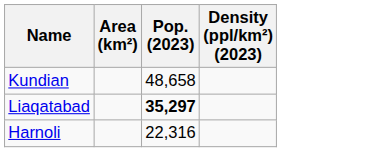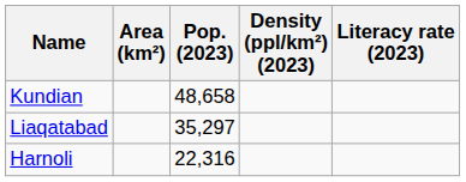 <table class="wikitable sortable static-row-numbers static-row-header-hash">
 <tr>
 <th>Name</th>
 <th>Area<br>(km²)</th>
 <th>Pop.<br>(2023)</th>
 <th>Density<br>(ppl/km²)<br>(2023)</th>
+<th>Literacy rate<br>(2023)</th>
 </tr>
 <tr>
 <td><a href='#'>Kundian</a></td>
 <td></td>
 <td>48,658</td>
 <td></td>
+<td></td>
 </tr>
 <tr>
 <td><a href='#'>Liaqatabad</a></td>
 <td></td>
-<td><strong>35,297</strong></td>
+<td>35,297</td>
+<td></td>
 <td></td>
 </tr>
 <tr>
 <td><a href='#'>Harnoli</a></td>
 <td></td>
 <td>22,316</td>
 <td></td>
+<td></td>
 </tr>
 </table>
